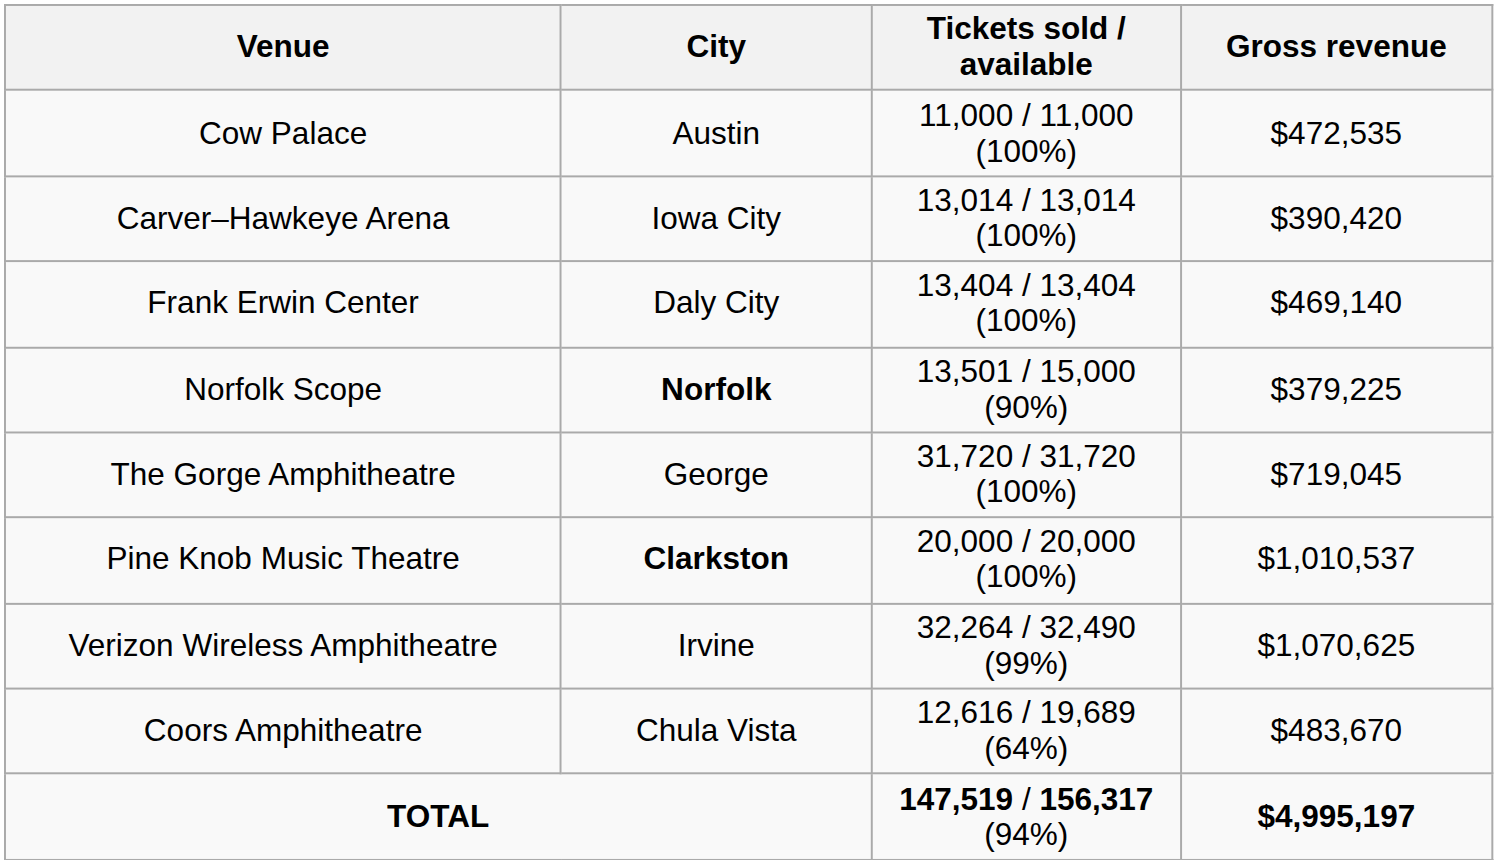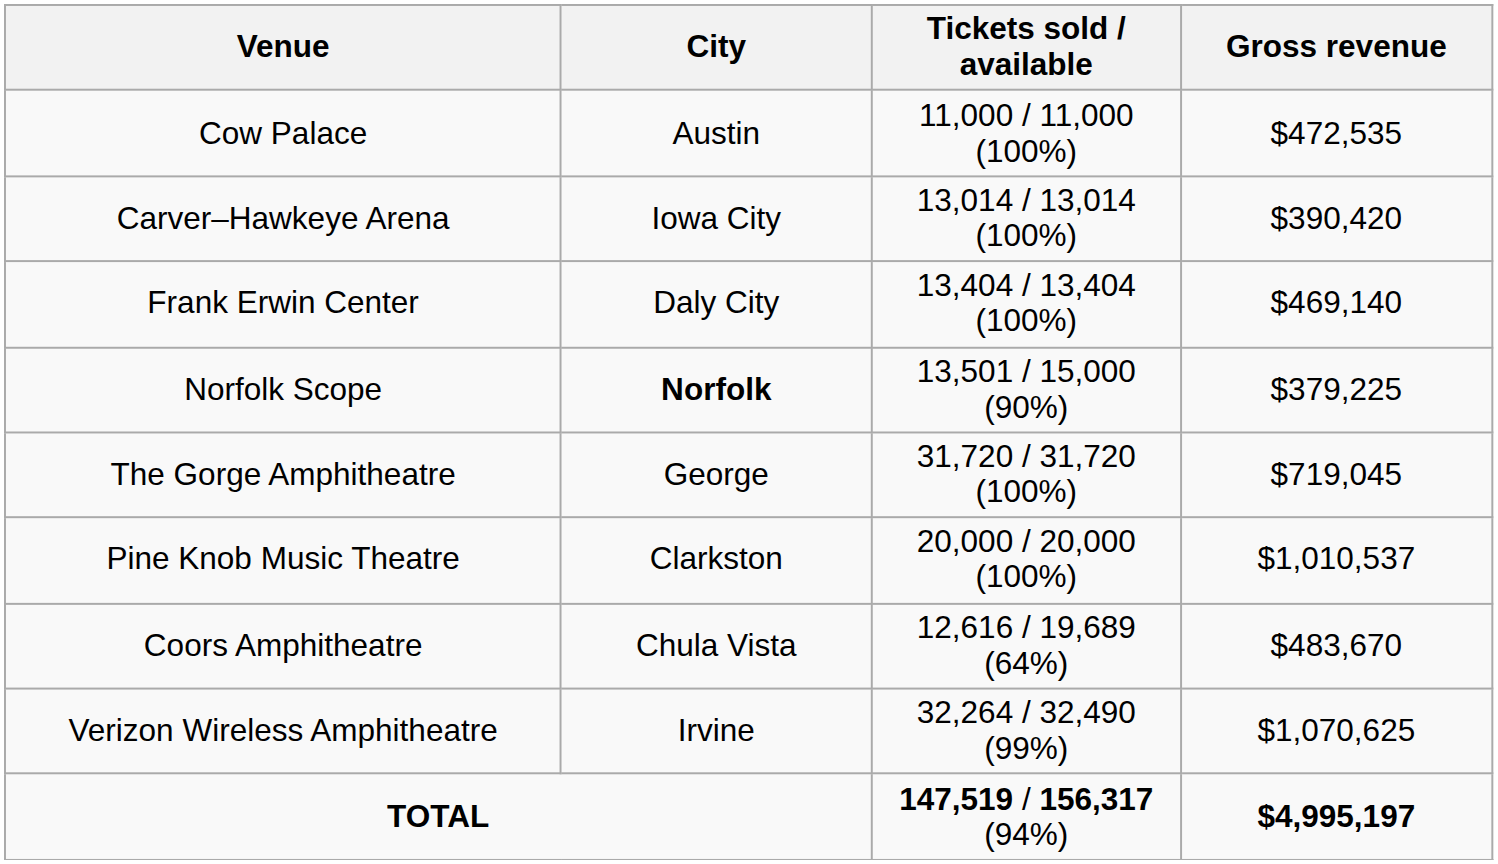 <table class="wikitable" style="text-align:center;">
 <tr>
 <th width="275">Venue</th>
 <th width="150">City</th>
 <th width="150">Tickets sold / available</th>
 <th width="150">Gross revenue</th>
 </tr>
 <tr>
 <td>Cow Palace</td>
 <td>Austin</td>
 <td>11,000 / 11,000 (100%)</td>
 <td>$472,535</td>
 </tr>
 <tr>
 <td>Carver–Hawkeye Arena</td>
 <td>Iowa City</td>
 <td>13,014 / 13,014 (100%)</td>
 <td>$390,420</td>
 </tr>
 <tr>
 <td>Frank Erwin Center</td>
 <td>Daly City</td>
 <td>13,404 / 13,404 (100%)</td>
 <td>$469,140</td>
 </tr>
 <tr>
 <td>Norfolk Scope</td>
 <td><strong>Norfolk</strong></td>
 <td>13,501 / 15,000 (90%)</td>
 <td>$379,225</td>
 </tr>
 <tr>
 <td>The Gorge Amphitheatre</td>
 <td>George</td>
 <td>31,720 / 31,720 (100%)</td>
 <td>$719,045</td>
 </tr>
 <tr>
 <td>Pine Knob Music Theatre</td>
-<td><strong>Clarkston</strong></td>
+<td>Clarkston</td>
 <td>20,000 / 20,000 (100%)</td>
 <td>$1,010,537</td>
+</tr>
+<tr>
+<td>Coors Amphitheatre</td>
+<td>Chula Vista</td>
+<td>12,616 / 19,689 (64%)</td>
+<td>$483,670</td>
 </tr>
 <tr>
 <td>Verizon Wireless Amphitheatre</td>
 <td>Irvine</td>
 <td>32,264 / 32,490 (99%)</td>
 <td>$1,070,625</td>
-</tr>
-<tr>
-<td>Coors Amphitheatre</td>
-<td>Chula Vista</td>
-<td>12,616 / 19,689 (64%)</td>
-<td>$483,670</td>
 </tr>
 <tr>
 <td colspan="2"><strong>TOTAL</strong></td>
 <td><strong>147,519</strong> / <strong>156,317</strong> (94%)</td>
 <td><strong>$4,995,197</strong></td>
 </tr>
 <tr>
 </tr>
 </table>
